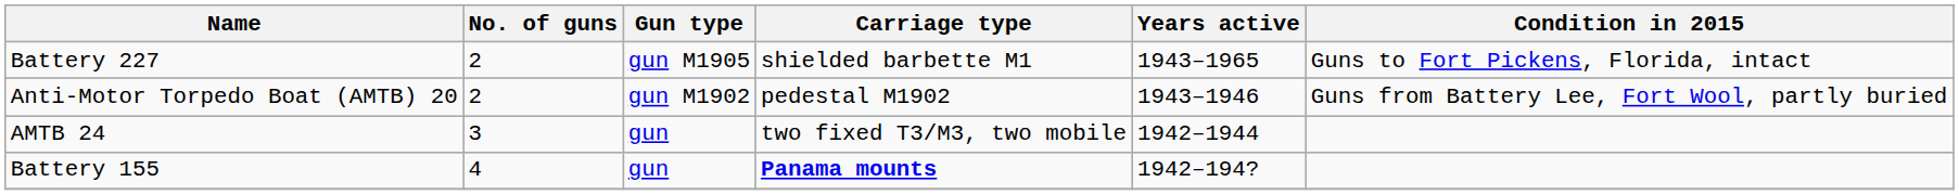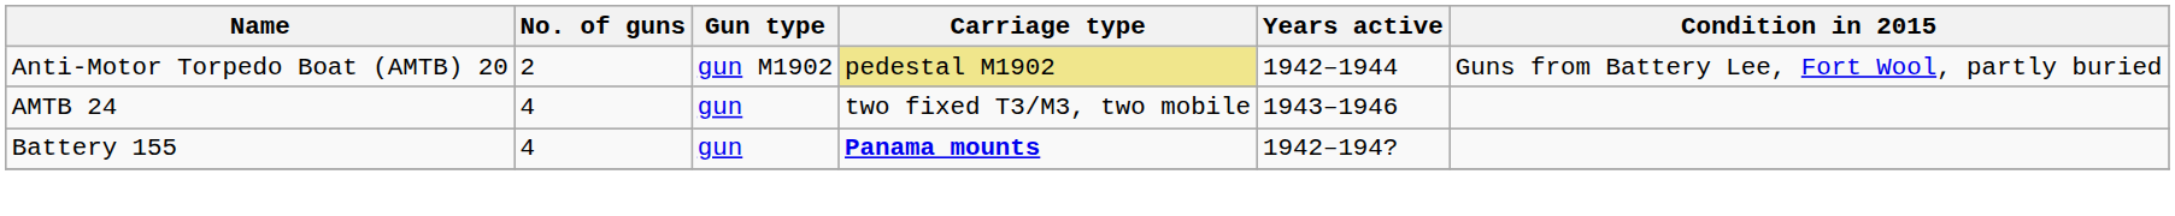 <table class="wikitable">
 <tr>
 <th>Name</th>
 <th>No. of guns</th>
 <th>Gun type</th>
 <th>Carriage type</th>
 <th>Years active</th>
 <th>Condition in 2015</th>
 </tr>
 <tr>
-<td>Battery 227</td>
-<td>2</td>
-<td><a href='#'> gun</a> M1905</td>
-<td>shielded barbette M1</td>
-<td>1943–1965</td>
-<td>Guns to <a href='#'>Fort Pickens</a>, Florida, intact</td>
-</tr>
-<tr>
 <td>Anti-Motor Torpedo Boat (AMTB) 20</td>
 <td>2</td>
 <td><a href='#'> gun</a> M1902</td>
-<td>pedestal M1902</td>
-<td>1943–1946</td>
+<td style="background: khaki;">pedestal M1902</td>
+<td>1942–1944</td>
 <td>Guns from Battery Lee, <a href='#'>Fort Wool</a>, partly buried</td>
 </tr>
 <tr>
 <td>AMTB 24</td>
-<td>3</td>
+<td>4</td>
 <td><a href='#'> gun</a></td>
 <td>two fixed T3/M3, two mobile</td>
-<td>1942–1944</td>
+<td>1943–1946</td>
 <td></td>
 </tr>
 <tr>
 <td>Battery 155</td>
 <td>4</td>
 <td><a href='#'> gun</a></td>
 <td><strong><a href='#'>Panama mounts</a></strong></td>
 <td>1942–194?</td>
 <td></td>
 </tr>
 <tr>
 </tr>
 </table>
